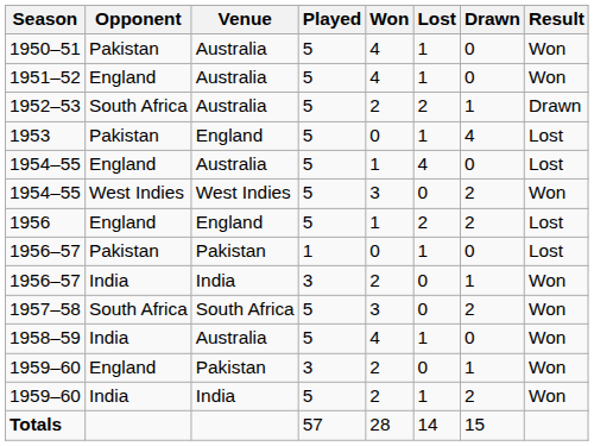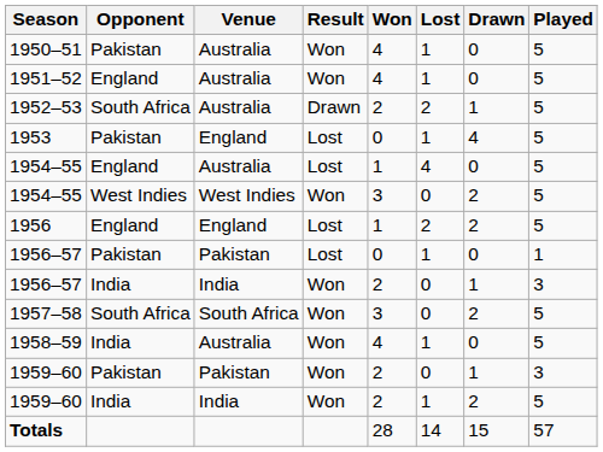 <table class="wikitable">
 <tr style="background:#efefef;">
 <th>Season</th>
 <th>Opponent</th>
 <th>Venue</th>
-<th>Played</th>
+<th>Result</th>
 <th>Won</th>
 <th>Lost</th>
 <th>Drawn</th>
-<th>Result</th>
+<th>Played</th>
 </tr>
 <tr>
 <td>1950–51</td>
 <td>Pakistan</td>
 <td>Australia</td>
-<td>5</td>
+<td>Won</td>
 <td>4</td>
 <td>1</td>
 <td>0</td>
-<td>Won</td>
+<td>5</td>
 </tr>
 <tr>
 <td>1951–52</td>
 <td>England</td>
 <td>Australia</td>
-<td>5</td>
+<td>Won</td>
 <td>4</td>
 <td>1</td>
 <td>0</td>
-<td>Won</td>
+<td>5</td>
 </tr>
 <tr>
 <td>1952–53</td>
 <td>South Africa</td>
 <td>Australia</td>
-<td>5</td>
+<td>Drawn</td>
 <td>2</td>
 <td>2</td>
 <td>1</td>
-<td>Drawn</td>
+<td>5</td>
 </tr>
 <tr>
 <td>1953</td>
 <td>Pakistan</td>
 <td>England</td>
-<td>5</td>
+<td>Lost</td>
 <td>0</td>
 <td>1</td>
 <td>4</td>
-<td>Lost</td>
+<td>5</td>
 </tr>
 <tr>
 <td>1954–55</td>
 <td>England</td>
 <td>Australia</td>
-<td>5</td>
+<td>Lost</td>
 <td>1</td>
 <td>4</td>
 <td>0</td>
-<td>Lost</td>
+<td>5</td>
 </tr>
 <tr>
 <td>1954–55</td>
 <td>West Indies</td>
 <td>West Indies</td>
-<td>5</td>
+<td>Won</td>
 <td>3</td>
 <td>0</td>
 <td>2</td>
-<td>Won</td>
+<td>5</td>
 </tr>
 <tr>
 <td>1956</td>
 <td>England</td>
 <td>England</td>
-<td>5</td>
+<td>Lost</td>
 <td>1</td>
 <td>2</td>
 <td>2</td>
-<td>Lost</td>
+<td>5</td>
 </tr>
 <tr>
 <td>1956–57</td>
 <td>Pakistan</td>
 <td>Pakistan</td>
+<td>Lost</td>
+<td>0</td>
 <td>1</td>
 <td>0</td>
 <td>1</td>
-<td>0</td>
-<td>Lost</td>
 </tr>
 <tr>
 <td>1956–57</td>
 <td>India</td>
 <td>India</td>
-<td>3</td>
+<td>Won</td>
 <td>2</td>
 <td>0</td>
 <td>1</td>
-<td>Won</td>
+<td>3</td>
 </tr>
 <tr>
 <td>1957–58</td>
 <td>South Africa</td>
 <td>South Africa</td>
-<td>5</td>
+<td>Won</td>
 <td>3</td>
 <td>0</td>
 <td>2</td>
-<td>Won</td>
+<td>5</td>
 </tr>
 <tr>
 <td>1958–59</td>
 <td>India</td>
 <td>Australia</td>
-<td>5</td>
+<td>Won</td>
 <td>4</td>
 <td>1</td>
 <td>0</td>
-<td>Won</td>
+<td>5</td>
 </tr>
 <tr>
 <td>1959–60</td>
-<td>England</td>
 <td>Pakistan</td>
-<td>3</td>
+<td>Pakistan</td>
+<td>Won</td>
 <td>2</td>
 <td>0</td>
 <td>1</td>
-<td>Won</td>
+<td>3</td>
 </tr>
 <tr>
 <td>1959–60</td>
 <td>India</td>
 <td>India</td>
-<td>5</td>
+<td>Won</td>
 <td>2</td>
 <td>1</td>
 <td>2</td>
-<td>Won</td>
+<td>5</td>
 </tr>
 <tr>
 <td><strong>Totals</strong></td>
 <td></td>
 <td></td>
-<td>57</td>
+<td></td>
 <td>28</td>
 <td>14</td>
 <td>15</td>
-<td></td>
+<td>57</td>
 </tr>
 </table>
